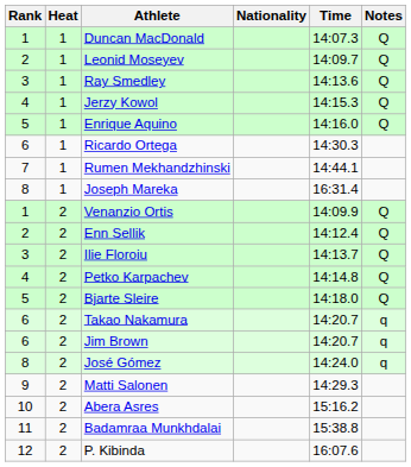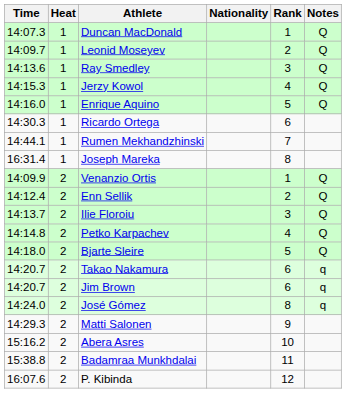 <table class="wikitable sortable" style="text-align:center">
 <tr>
-<th>Rank</th>
+<th>Time</th>
 <th>Heat</th>
 <th>Athlete</th>
 <th>Nationality</th>
-<th>Time</th>
+<th>Rank</th>
 <th>Notes</th>
 </tr>
 <tr bgcolor=ccffcc>
-<td>1</td>
+<td>14:07.3</td>
 <td>1</td>
 <td align=left><a href='#'>Duncan MacDonald</a></td>
 <td align=left></td>
-<td>14:07.3</td>
+<td>1</td>
 <td>Q</td>
 </tr>
 <tr bgcolor=ccffcc>
-<td>2</td>
+<td>14:09.7</td>
 <td>1</td>
 <td align=left><a href='#'>Leonid Moseyev</a></td>
 <td align=left></td>
-<td>14:09.7</td>
+<td>2</td>
 <td>Q</td>
 </tr>
 <tr bgcolor=ccffcc>
-<td>3</td>
+<td>14:13.6</td>
 <td>1</td>
 <td align=left><a href='#'>Ray Smedley</a></td>
 <td align=left></td>
-<td>14:13.6</td>
+<td>3</td>
 <td>Q</td>
 </tr>
 <tr bgcolor=ccffcc>
-<td>4</td>
+<td>14:15.3</td>
 <td>1</td>
 <td align=left><a href='#'>Jerzy Kowol</a></td>
 <td align=left></td>
-<td>14:15.3</td>
+<td>4</td>
 <td>Q</td>
 </tr>
 <tr bgcolor=ccffcc>
-<td>5</td>
+<td>14:16.0</td>
 <td>1</td>
 <td align=left><a href='#'>Enrique Aquino</a></td>
 <td align=left></td>
-<td>14:16.0</td>
+<td>5</td>
 <td>Q</td>
 </tr>
 <tr>
-<td>6</td>
+<td>14:30.3</td>
 <td>1</td>
 <td align=left><a href='#'>Ricardo Ortega</a></td>
 <td align=left></td>
-<td>14:30.3</td>
+<td>6</td>
 <td></td>
 </tr>
 <tr>
-<td>7</td>
+<td>14:44.1</td>
 <td>1</td>
 <td align=left><a href='#'>Rumen Mekhandzhinski</a></td>
 <td align=left></td>
-<td>14:44.1</td>
+<td>7</td>
 <td></td>
 </tr>
 <tr>
-<td>8</td>
+<td>16:31.4</td>
 <td>1</td>
 <td align=left><a href='#'>Joseph Mareka</a></td>
 <td align=left></td>
-<td>16:31.4</td>
+<td>8</td>
 <td></td>
 </tr>
 <tr bgcolor=ccffcc>
-<td>1</td>
+<td>14:09.9</td>
 <td>2</td>
 <td align=left><a href='#'>Venanzio Ortis</a></td>
 <td align=left></td>
-<td>14:09.9</td>
+<td>1</td>
 <td>Q</td>
 </tr>
 <tr bgcolor=ccffcc>
-<td>2</td>
+<td>14:12.4</td>
 <td>2</td>
 <td align=left><a href='#'>Enn Sellik</a></td>
 <td align=left></td>
-<td>14:12.4</td>
+<td>2</td>
 <td>Q</td>
 </tr>
 <tr bgcolor=ccffcc>
-<td>3</td>
+<td>14:13.7</td>
 <td>2</td>
 <td align=left><a href='#'>Ilie Floroiu</a></td>
 <td align=left></td>
-<td>14:13.7</td>
+<td>3</td>
 <td>Q</td>
 </tr>
 <tr bgcolor=ccffcc>
-<td>4</td>
+<td>14:14.8</td>
 <td>2</td>
 <td align=left><a href='#'>Petko Karpachev</a></td>
 <td align=left></td>
-<td>14:14.8</td>
+<td>4</td>
 <td>Q</td>
 </tr>
 <tr bgcolor=ccffcc>
-<td>5</td>
+<td>14:18.0</td>
 <td>2</td>
 <td align=left><a href='#'>Bjarte Sleire</a></td>
 <td align=left></td>
-<td>14:18.0</td>
+<td>5</td>
 <td>Q</td>
 </tr>
 <tr bgcolor=ddffdd>
-<td>6</td>
+<td>14:20.7</td>
 <td>2</td>
 <td align=left><a href='#'>Takao Nakamura</a></td>
 <td align=left></td>
-<td>14:20.7</td>
+<td>6</td>
 <td>q</td>
 </tr>
 <tr bgcolor=ddffdd>
-<td>6</td>
+<td>14:20.7</td>
 <td>2</td>
 <td align=left><a href='#'>Jim Brown</a></td>
 <td align=left></td>
-<td>14:20.7</td>
+<td>6</td>
 <td>q</td>
 </tr>
 <tr bgcolor=ddffdd>
-<td>8</td>
+<td>14:24.0</td>
 <td>2</td>
 <td align=left><a href='#'>José Gómez</a></td>
 <td align=left></td>
-<td>14:24.0</td>
+<td>8</td>
 <td>q</td>
 </tr>
 <tr>
-<td>9</td>
+<td>14:29.3</td>
 <td>2</td>
 <td align=left><a href='#'>Matti Salonen</a></td>
 <td align=left></td>
-<td>14:29.3</td>
+<td>9</td>
 <td></td>
 </tr>
 <tr>
-<td>10</td>
+<td>15:16.2</td>
 <td>2</td>
 <td align=left><a href='#'>Abera Asres</a></td>
 <td align=left></td>
-<td>15:16.2</td>
+<td>10</td>
 <td></td>
 </tr>
 <tr>
-<td>11</td>
+<td>15:38.8</td>
 <td>2</td>
 <td align=left><a href='#'>Badamraa Munkhdalai</a></td>
 <td align=left></td>
-<td>15:38.8</td>
+<td>11</td>
 <td></td>
 </tr>
 <tr>
-<td>12</td>
+<td>16:07.6</td>
 <td>2</td>
 <td align=left>P. Kibinda</td>
 <td align=left></td>
-<td>16:07.6</td>
+<td>12</td>
 <td></td>
 </tr>
 </table>
